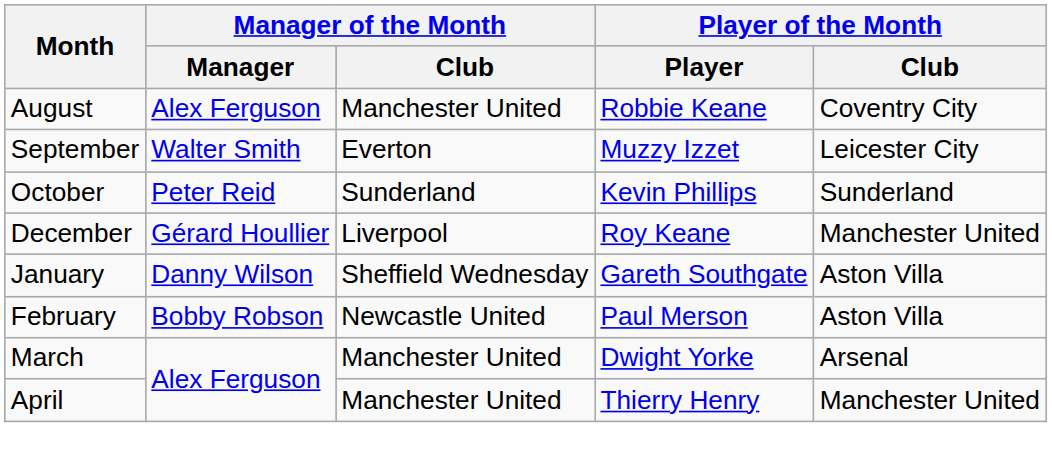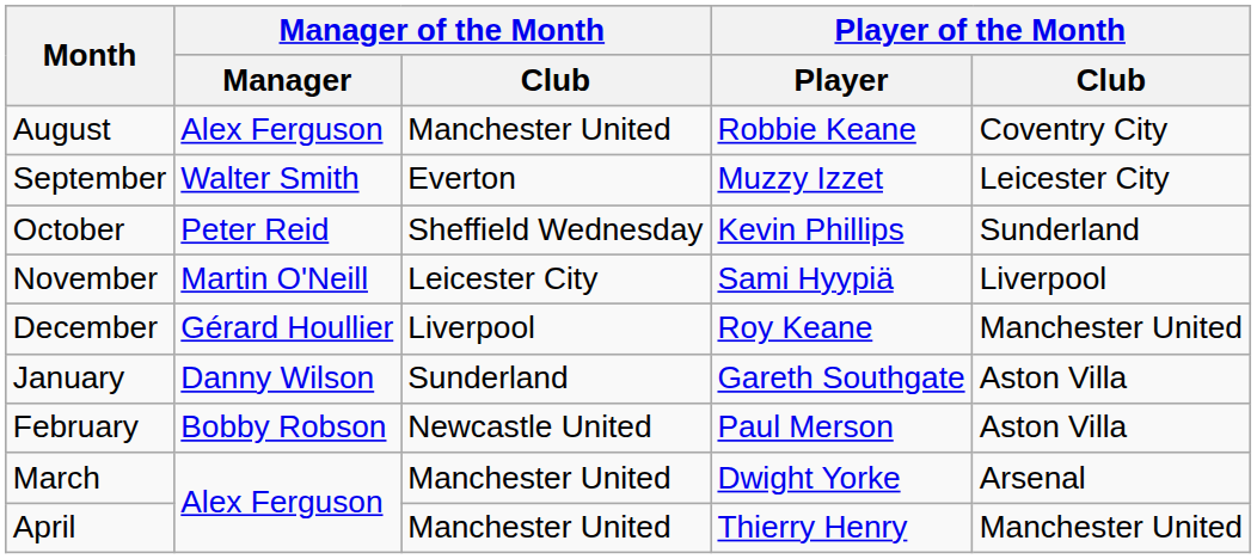 <table class="wikitable">
 <tr>
 <th rowspan="2">Month</th>
 <th colspan="2"><a href='#'>Manager of the Month</a></th>
 <th colspan="2"><a href='#'>Player of the Month</a></th>
 </tr>
 <tr>
 <th>Manager</th>
 <th>Club</th>
 <th>Player</th>
 <th>Club</th>
 </tr>
 <tr>
 <td>August</td>
 <td> <a href='#'>Alex Ferguson</a></td>
 <td>Manchester United</td>
 <td> <a href='#'>Robbie Keane</a></td>
 <td>Coventry City</td>
 </tr>
 <tr>
 <td>September</td>
 <td> <a href='#'>Walter Smith</a></td>
 <td>Everton</td>
 <td> <a href='#'>Muzzy Izzet</a></td>
 <td>Leicester City</td>
 </tr>
 <tr>
 <td>October</td>
 <td> <a href='#'>Peter Reid</a></td>
-<td>Sunderland</td>
+<td>Sheffield Wednesday</td>
 <td> <a href='#'>Kevin Phillips</a></td>
 <td>Sunderland</td>
+</tr>
+<tr>
+<td>November</td>
+<td> <a href='#'>Martin O'Neill</a></td>
+<td>Leicester City</td>
+<td> <a href='#'>Sami Hyypiä</a></td>
+<td>Liverpool</td>
 </tr>
 <tr>
 <td>December</td>
 <td> <a href='#'>Gérard Houllier</a></td>
 <td>Liverpool</td>
 <td> <a href='#'>Roy Keane</a></td>
 <td>Manchester United</td>
 </tr>
 <tr>
 <td>January</td>
 <td> <a href='#'>Danny Wilson</a></td>
-<td>Sheffield Wednesday</td>
+<td>Sunderland</td>
 <td> <a href='#'>Gareth Southgate</a></td>
 <td>Aston Villa</td>
 </tr>
 <tr>
 <td>February</td>
 <td> <a href='#'>Bobby Robson</a></td>
 <td>Newcastle United</td>
 <td> <a href='#'>Paul Merson</a></td>
 <td>Aston Villa</td>
 </tr>
 <tr>
 <td>March</td>
 <td rowspan=2> <a href='#'>Alex Ferguson</a></td>
 <td>Manchester United</td>
 <td> <a href='#'>Dwight Yorke</a></td>
 <td>Arsenal</td>
 </tr>
 <tr>
 <td>April</td>
 <td>Manchester United</td>
 <td> <a href='#'>Thierry Henry</a></td>
 <td>Manchester United</td>
 </tr>
 </table>
